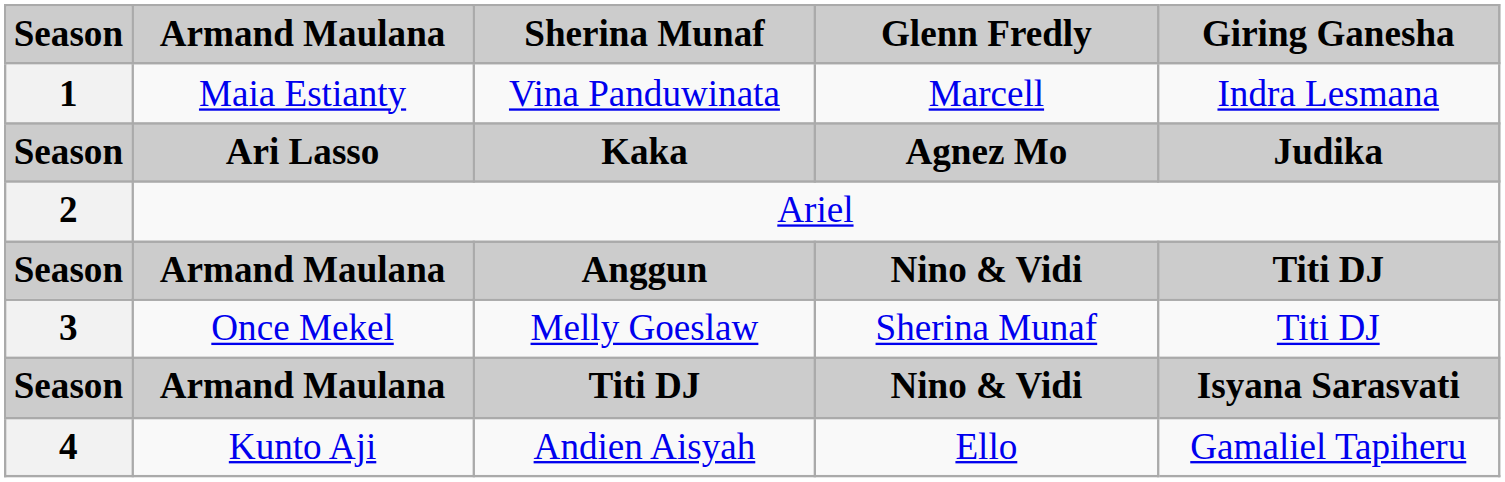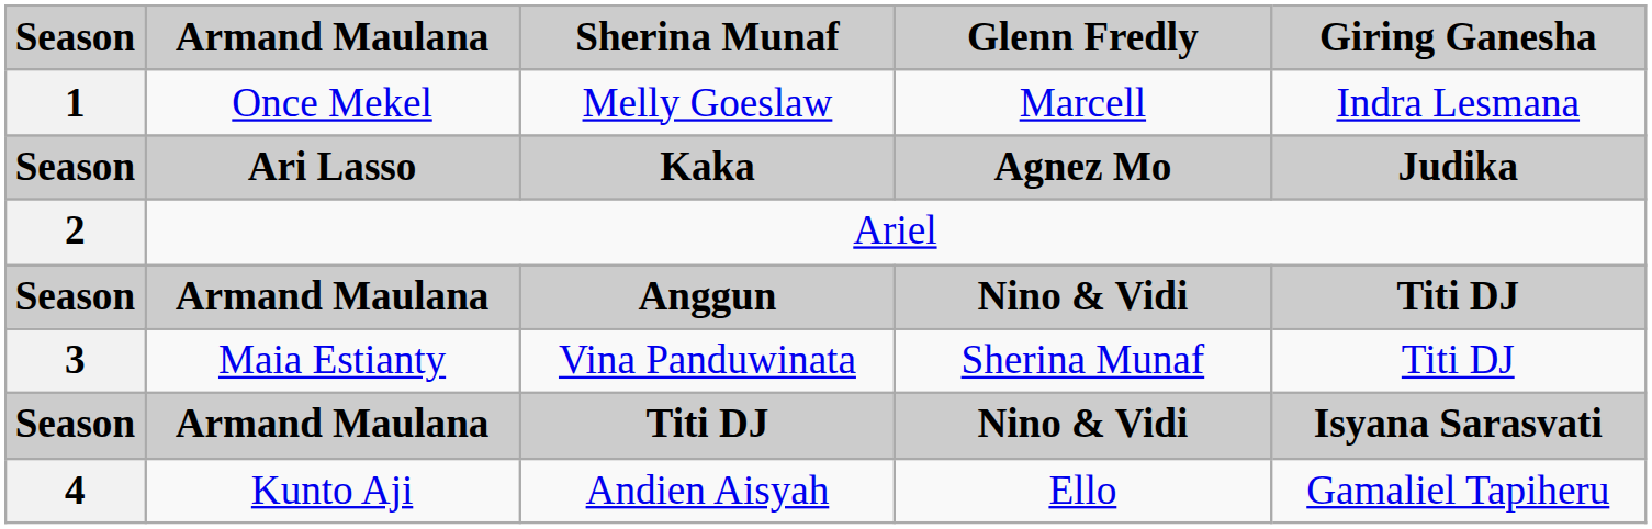 <table class="wikitable" style="text-align: center;">
 <tr>
 <th style="background:#ccc;">Season</th>
 <th style="background:#ccc;" width="140">Armand Maulana</th>
 <th style="background:#ccc;" width="140">Sherina Munaf</th>
 <th style="background:#ccc;" width="140">Glenn Fredly</th>
 <th style="background:#ccc;" width="140">Giring Ganesha</th>
 </tr>
 <tr>
 <th scope="row" align="center">1</th>
-<td><a href='#'>Maia Estianty</a></td>
-<td><a href='#'>Vina Panduwinata</a></td>
+<td><a href='#'>Once Mekel</a></td>
+<td><a href='#'>Melly Goeslaw</a></td>
 <td><a href='#'>Marcell</a></td>
 <td><a href='#'>Indra Lesmana</a></td>
 </tr>
 <tr>
 <th style="background:#ccc;">Season</th>
 <th style="background:#ccc;" width="140">Ari Lasso</th>
 <th style="background:#ccc;" width="140">Kaka</th>
 <th style="background:#ccc;" width="140">Agnez Mo</th>
 <th style="background:#ccc;" width="140">Judika</th>
 </tr>
 <tr>
 <th scope="row" align="center">2</th>
 <td colspan="4"><a href='#'>Ariel</a></td>
 </tr>
 <tr>
 <th style="background:#ccc;">Season</th>
 <th style="background:#ccc;" width="140">Armand Maulana</th>
 <th style="background:#ccc;" width="140">Anggun</th>
 <th style="background:#ccc;" width="140">Nino & Vidi</th>
 <th style="background:#ccc;" width="140">Titi DJ</th>
 </tr>
 <tr>
 <th scope="row" align="center">3</th>
-<td><a href='#'>Once Mekel</a></td>
-<td><a href='#'>Melly Goeslaw</a></td>
+<td><a href='#'>Maia Estianty</a></td>
+<td><a href='#'>Vina Panduwinata</a></td>
 <td><a href='#'>Sherina Munaf</a></td>
 <td><a href='#'>Titi DJ</a></td>
 </tr>
 <tr>
 <th style="background:#ccc;">Season</th>
 <th style="background:#ccc;" width="140">Armand Maulana</th>
 <th style="background:#ccc;" width="140">Titi DJ</th>
 <th style="background:#ccc;" width="140">Nino & Vidi</th>
 <th style="background:#ccc;" width="140">Isyana Sarasvati</th>
 </tr>
 <tr>
 <th scope="row" align="center">4</th>
 <td><a href='#'>Kunto Aji</a></td>
 <td><a href='#'>Andien Aisyah</a></td>
 <td><a href='#'>Ello</a></td>
 <td><a href='#'>Gamaliel Tapiheru</a></td>
 </tr>
 </table>
